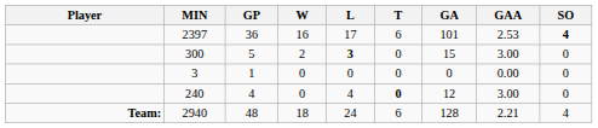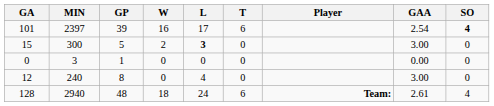 <table class="wikitable sortable" width="60%">
 <tr>
-<th bgcolor="#DDDDFF" width="10%">Player</th>
+<th width="3%" bgcolor="#DDDDFF" title="Goals against">GA</th>
 <th width="3%" bgcolor="#DDDDFF" title="Minutes played">MIN</th>
 <th width="3%" bgcolor="#DDDDFF" title="Games played in">GP</th>
 <th width="3%" bgcolor="#DDDDFF" title="Wins">W</th>
 <th width="3%" bgcolor="#DDDDFF"title="Losses">L</th>
 <th width="3%" bgcolor="#DDDDFF" title="Ties">T</th>
-<th width="3%" bgcolor="#DDDDFF" title="Goals against">GA</th>
+<th bgcolor="#DDDDFF" width="10%">Player</th>
 <th width="3%" bgcolor="#DDDDFF" title="Goals against average">GAA</th>
 <th width="3%" bgcolor="#DDDDFF"title="Shut-outs">SO</th>
 </tr>
 <tr align="center">
-<td align="right"></td>
+<td>101</td>
 <td>2397</td>
-<td>36</td>
+<td>39</td>
 <td>16</td>
 <td>17</td>
 <td>6</td>
-<td>101</td>
-<td>2.53</td>
+<td align="right"></td>
+<td>2.54</td>
 <td><strong>4</strong></td>
 </tr>
 <tr align="center">
-<td align="right"></td>
+<td>15</td>
 <td>300</td>
 <td>5</td>
 <td>2</td>
 <td><strong>3</strong></td>
 <td>0</td>
-<td>15</td>
+<td align="right"></td>
 <td>3.00</td>
 <td>0</td>
 </tr>
 <tr align="center">
-<td align="right"></td>
+<td>0</td>
 <td>3</td>
 <td>1</td>
 <td>0</td>
 <td>0</td>
 <td>0</td>
-<td>0</td>
+<td align="right"></td>
 <td>0.00</td>
 <td>0</td>
 </tr>
 <tr align="center">
-<td align="right"></td>
+<td>12</td>
 <td>240</td>
+<td>8</td>
+<td>0</td>
 <td>4</td>
 <td>0</td>
-<td>4</td>
-<td><strong>0</strong></td>
-<td>12</td>
+<td align="right"></td>
 <td>3.00</td>
 <td>0</td>
 </tr>
 <tr align="center">
-<td align="right"><strong>Team:</strong></td>
+<td>128</td>
 <td>2940</td>
 <td>48</td>
 <td>18</td>
 <td>24</td>
 <td>6</td>
-<td>128</td>
-<td>2.21</td>
+<td align="right"><strong>Team:</strong></td>
+<td>2.61</td>
 <td>4</td>
 </tr>
 </table>
